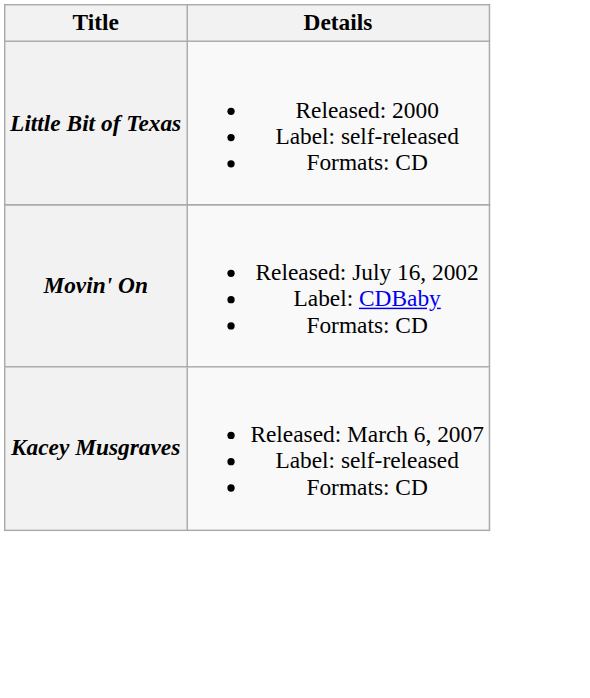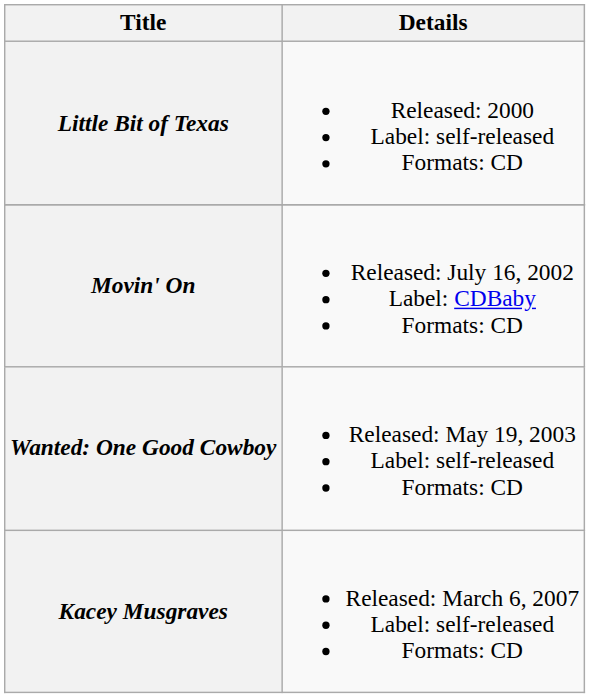 <table class="wikitable plainrowheaders" style="text-align:center">
 <tr>
 <th scope="col">Title</th>
 <th scope="col">Details</th>
 </tr>
 <tr>
 <th scope="row"><em>Little Bit of Texas</em><br></th>
 <td><br><ul><li>Released: 2000</li><li>Label: self-released</li><li>Formats: CD</li></ul></td>
 </tr>
 <tr>
 </tr>
 <tr>
 <th scope="row"><em>Movin' On</em></th>
 <td><br><ul><li>Released: July 16, 2002</li><li>Label: <a href='#'>CDBaby</a></li><li>Formats: CD</li></ul></td>
 </tr>
 <tr>
+<th scope="row"><em>Wanted: One Good Cowboy</em></th>
+<td><br><ul><li>Released: May 19, 2003</li><li>Label: self-released</li><li>Formats: CD</li></ul></td>
+</tr>
+<tr>
 <th scope="row"><em>Kacey Musgraves</em></th>
 <td><br><ul><li>Released: March 6, 2007</li><li>Label: self-released</li><li>Formats: CD</li></ul></td>
 </tr>
 </table>
